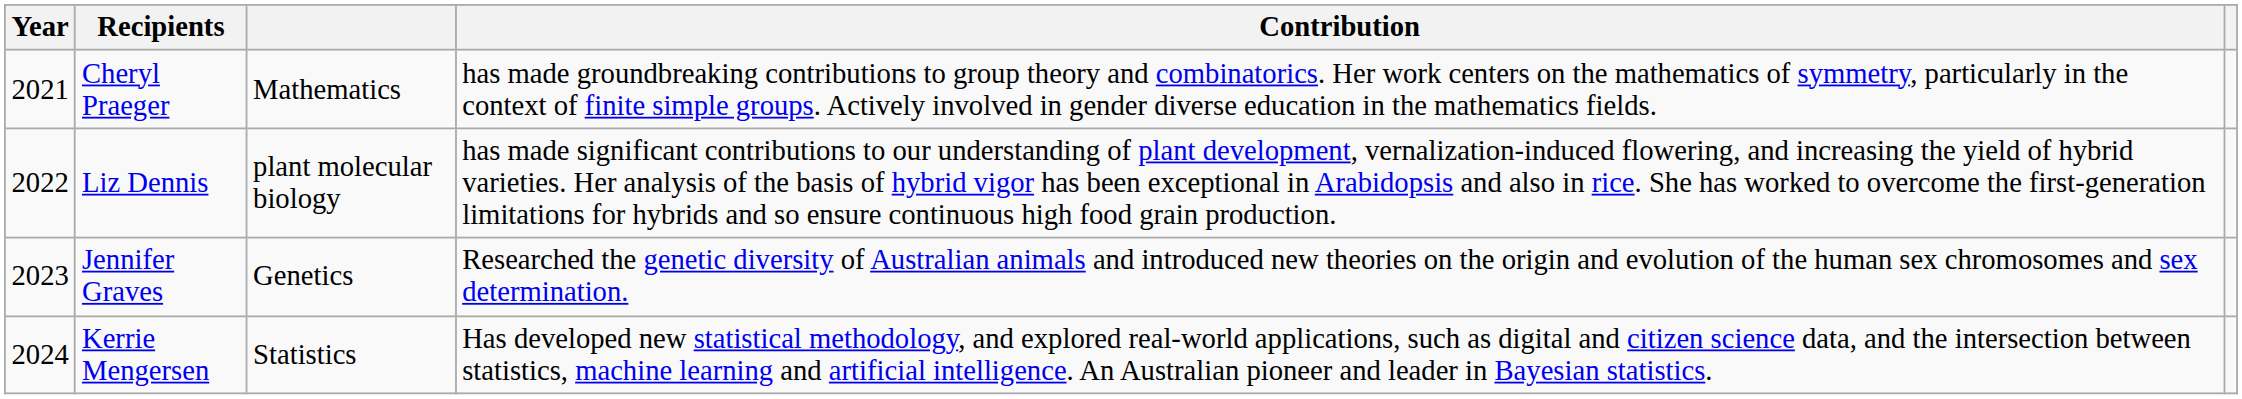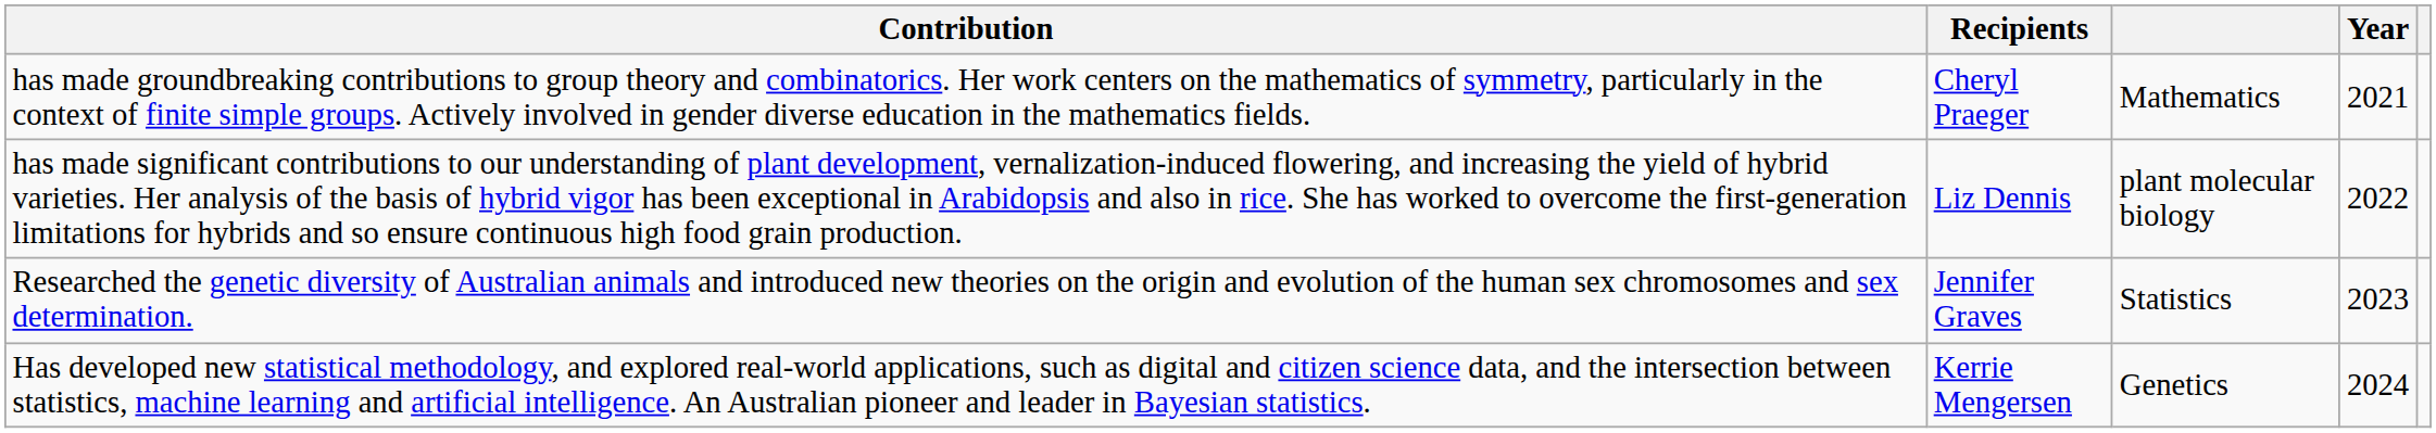 <table class="wikitable">
 <tr>
-<th>Year</th>
+<th>Contribution</th>
 <th>Recipients</th>
 <th></th>
-<th>Contribution</th>
+<th>Year</th>
 <th></th>
 </tr>
 <tr>
-<td>2021</td>
+<td>has made groundbreaking contributions to group theory and <a href='#'>combinatorics</a>. Her work centers on the mathematics of <a href='#'>symmetry</a>, particularly in the context of <a href='#'>finite simple groups</a>. Actively involved in gender diverse education in the mathematics fields.</td>
 <td><a href='#'>Cheryl Praeger</a></td>
 <td>Mathematics</td>
-<td>has made groundbreaking contributions to group theory and <a href='#'>combinatorics</a>. Her work centers on the mathematics of <a href='#'>symmetry</a>, particularly in the context of <a href='#'>finite simple groups</a>. Actively involved in gender diverse education in the mathematics fields.</td>
+<td>2021</td>
 <td></td>
 </tr>
 <tr>
-<td>2022</td>
+<td>has made significant contributions to our understanding of <a href='#'>plant development</a>, vernalization-induced flowering, and increasing the yield of hybrid varieties. Her analysis of the basis of <a href='#'>hybrid vigor</a> has been exceptional in <a href='#'>Arabidopsis</a> and also in <a href='#'>rice</a>. She has worked to overcome the first-generation limitations for hybrids and so ensure continuous high food grain production.</td>
 <td><a href='#'>Liz Dennis</a></td>
 <td>plant molecular biology</td>
-<td>has made significant contributions to our understanding of <a href='#'>plant development</a>, vernalization-induced flowering, and increasing the yield of hybrid varieties. Her analysis of the basis of <a href='#'>hybrid vigor</a> has been exceptional in <a href='#'>Arabidopsis</a> and also in <a href='#'>rice</a>. She has worked to overcome the first-generation limitations for hybrids and so ensure continuous high food grain production.</td>
+<td>2022</td>
 <td></td>
 </tr>
 <tr>
+<td>Researched the <a href='#'>genetic diversity</a> of <a href='#'>Australian animals</a> and introduced new theories on the origin and evolution of the human sex chromosomes and <a href='#'>sex determination.</a></td>
+<td><a href='#'>Jennifer Graves</a></td>
+<td>Statistics</td>
 <td>2023</td>
-<td><a href='#'>Jennifer Graves</a></td>
-<td>Genetics</td>
-<td>Researched the <a href='#'>genetic diversity</a> of <a href='#'>Australian animals</a> and introduced new theories on the origin and evolution of the human sex chromosomes and <a href='#'>sex determination.</a></td>
 <td></td>
 </tr>
 <tr>
+<td>Has developed new <a href='#'>statistical methodology</a>, and explored real-world applications, such as digital and <a href='#'>citizen science</a> data, and the intersection between statistics, <a href='#'>machine learning</a> and <a href='#'>artificial intelligence</a>. An Australian pioneer and leader in <a href='#'>Bayesian statistics</a>.</td>
+<td><a href='#'>Kerrie Mengersen</a></td>
+<td>Genetics</td>
 <td>2024</td>
-<td><a href='#'>Kerrie Mengersen</a></td>
-<td>Statistics</td>
-<td>Has developed new <a href='#'>statistical methodology</a>, and explored real-world applications, such as digital and <a href='#'>citizen science</a> data, and the intersection between statistics, <a href='#'>machine learning</a> and <a href='#'>artificial intelligence</a>. An Australian pioneer and leader in <a href='#'>Bayesian statistics</a>.</td>
 <td></td>
 </tr>
 </table>
